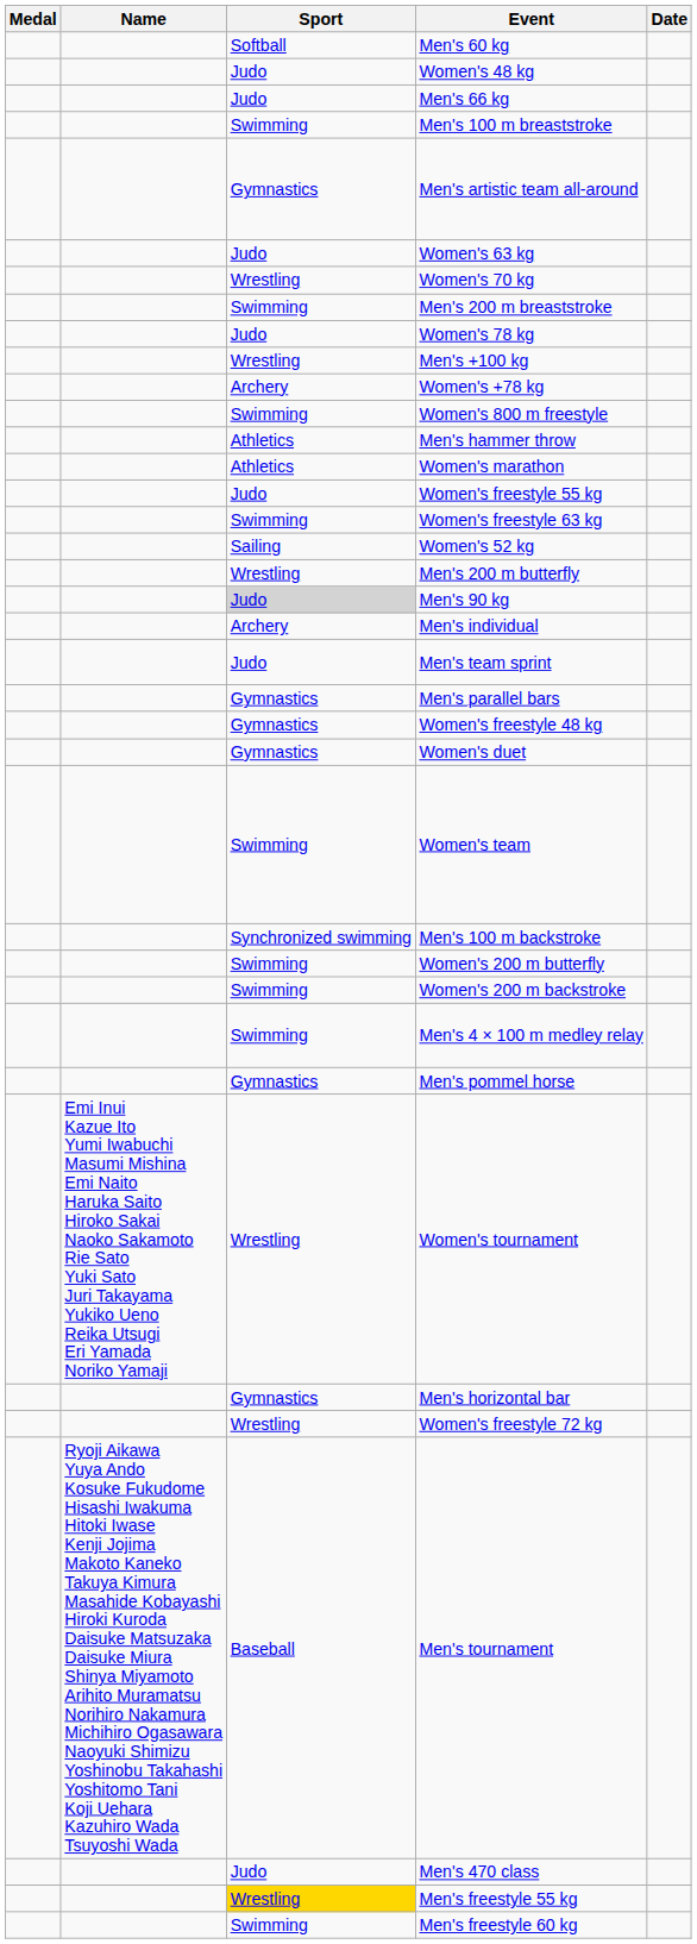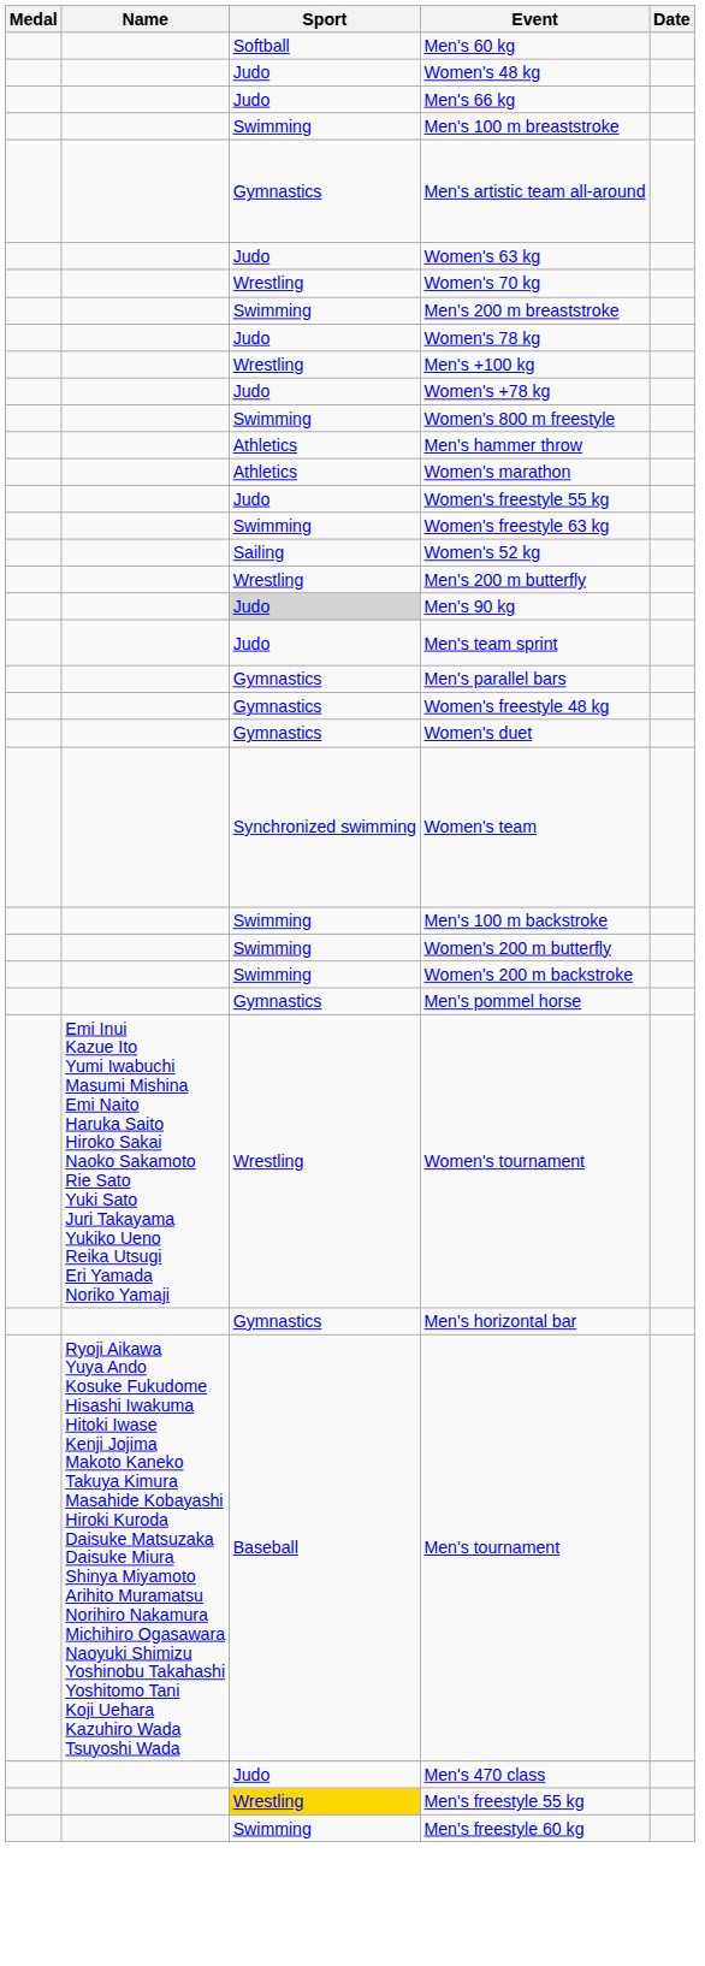 <table class="wikitable sortable" style="font-size:95%">
 <tr>
 <th>Medal</th>
 <th>Name</th>
 <th>Sport</th>
 <th>Event</th>
 <th>Date</th>
 </tr>
 <tr>
 <td></td>
 <td></td>
 <td><a href='#'>Softball</a></td>
 <td><a href='#'>Men's 60 kg</a></td>
 <td></td>
 </tr>
 <tr>
 <td></td>
 <td></td>
 <td><a href='#'>Judo</a></td>
 <td><a href='#'>Women's 48 kg</a></td>
 <td></td>
 </tr>
 <tr>
 <td></td>
 <td></td>
 <td><a href='#'>Judo</a></td>
 <td><a href='#'>Men's 66 kg</a></td>
 <td></td>
 </tr>
 <tr>
 <td></td>
 <td></td>
 <td><a href='#'>Swimming</a></td>
 <td><a href='#'>Men's 100 m breaststroke</a></td>
 <td></td>
 </tr>
 <tr>
 <td></td>
 <td><br><br><br><br><br></td>
 <td><a href='#'>Gymnastics</a></td>
 <td><a href='#'>Men's artistic team all-around</a></td>
 <td></td>
 </tr>
 <tr>
 <td></td>
 <td></td>
 <td><a href='#'>Judo</a></td>
 <td><a href='#'>Women's 63 kg</a></td>
 <td></td>
 </tr>
 <tr>
 <td></td>
 <td></td>
 <td><a href='#'>Wrestling</a></td>
 <td><a href='#'>Women's 70 kg</a></td>
 <td></td>
 </tr>
 <tr>
 <td></td>
 <td></td>
 <td><a href='#'>Swimming</a></td>
 <td><a href='#'>Men's 200 m breaststroke</a></td>
 <td></td>
 </tr>
 <tr>
 <td></td>
 <td></td>
 <td><a href='#'>Judo</a></td>
 <td><a href='#'>Women's 78 kg</a></td>
 <td></td>
 </tr>
 <tr>
 <td></td>
 <td></td>
 <td><a href='#'>Wrestling</a></td>
 <td><a href='#'>Men's +100 kg</a></td>
 <td></td>
 </tr>
 <tr>
 <td></td>
 <td></td>
-<td><a href='#'>Archery</a></td>
+<td><a href='#'>Judo</a></td>
 <td><a href='#'>Women's +78 kg</a></td>
 <td></td>
 </tr>
 <tr>
 <td></td>
 <td></td>
 <td><a href='#'>Swimming</a></td>
 <td><a href='#'>Women's 800 m freestyle</a></td>
 <td></td>
 </tr>
 <tr>
 <td></td>
 <td></td>
 <td><a href='#'>Athletics</a></td>
 <td><a href='#'>Men's hammer throw</a></td>
 <td></td>
 </tr>
 <tr>
 <td></td>
 <td></td>
 <td><a href='#'>Athletics</a></td>
 <td><a href='#'>Women's marathon</a></td>
 <td></td>
 </tr>
 <tr>
 <td></td>
 <td></td>
 <td><a href='#'>Judo</a></td>
 <td><a href='#'>Women's freestyle 55 kg</a></td>
 <td></td>
 </tr>
 <tr>
 <td></td>
 <td></td>
 <td><a href='#'>Swimming</a></td>
 <td><a href='#'>Women's freestyle 63 kg</a></td>
 <td></td>
 </tr>
 <tr>
 <td></td>
 <td></td>
 <td><a href='#'>Sailing</a></td>
 <td><a href='#'>Women's 52 kg</a></td>
 <td></td>
 </tr>
 <tr>
 <td></td>
 <td></td>
 <td><a href='#'>Wrestling</a></td>
 <td><a href='#'>Men's 200 m butterfly</a></td>
 <td></td>
 </tr>
 <tr>
 <td></td>
 <td></td>
 <td style="background: lightgrey;"><a href='#'>Judo</a></td>
 <td><a href='#'>Men's 90 kg</a></td>
 <td></td>
 </tr>
 <tr>
 <td></td>
-<td></td>
-<td><a href='#'>Archery</a></td>
-<td><a href='#'>Men's individual</a></td>
-<td></td>
-</tr>
-<tr>
-<td></td>
 <td><br><br></td>
 <td><a href='#'>Judo</a></td>
 <td><a href='#'>Men's team sprint</a></td>
 <td></td>
 </tr>
 <tr>
 <td></td>
 <td></td>
 <td><a href='#'>Gymnastics</a></td>
 <td><a href='#'>Men's parallel bars</a></td>
 <td></td>
 </tr>
 <tr>
 <td></td>
 <td></td>
 <td><a href='#'>Gymnastics</a></td>
 <td><a href='#'>Women's freestyle 48 kg</a></td>
 <td></td>
 </tr>
 <tr>
 <td></td>
 <td><br></td>
 <td><a href='#'>Gymnastics</a></td>
 <td><a href='#'>Women's duet</a></td>
 <td></td>
 </tr>
 <tr>
 <td></td>
 <td><br><br><br><br><br><br><br><br></td>
-<td><a href='#'>Swimming</a></td>
+<td><a href='#'>Synchronized swimming</a></td>
 <td><a href='#'>Women's team</a></td>
 <td></td>
 </tr>
 <tr>
 <td></td>
 <td></td>
-<td><a href='#'>Synchronized swimming</a></td>
+<td><a href='#'>Swimming</a></td>
 <td><a href='#'>Men's 100 m backstroke</a></td>
 <td></td>
 </tr>
 <tr>
 <td></td>
 <td></td>
 <td><a href='#'>Swimming</a></td>
 <td><a href='#'>Women's 200 m butterfly</a></td>
 <td></td>
 </tr>
 <tr>
 <td></td>
 <td></td>
 <td><a href='#'>Swimming</a></td>
 <td><a href='#'>Women's 200 m backstroke</a></td>
-<td></td>
-</tr>
-<tr>
-<td></td>
-<td><br><br><br></td>
-<td><a href='#'>Swimming</a></td>
-<td><a href='#'>Men's 4 × 100 m medley relay</a></td>
 <td></td>
 </tr>
 <tr>
 <td></td>
 <td></td>
 <td><a href='#'>Gymnastics</a></td>
 <td><a href='#'>Men's pommel horse</a></td>
 <td></td>
 </tr>
 <tr>
 <td></td>
 <td><a href='#'>Emi Inui</a><br><a href='#'>Kazue Ito</a><br><a href='#'>Yumi Iwabuchi</a><br><a href='#'>Masumi Mishina</a><br><a href='#'>Emi Naito</a><br><a href='#'>Haruka Saito</a><br><a href='#'>Hiroko Sakai</a><br><a href='#'>Naoko Sakamoto</a><br><a href='#'>Rie Sato</a><br><a href='#'>Yuki Sato</a><br><a href='#'>Juri Takayama</a><br><a href='#'>Yukiko Ueno</a><br><a href='#'>Reika Utsugi</a><br><a href='#'>Eri Yamada</a><br><a href='#'>Noriko Yamaji</a></td>
 <td><a href='#'>Wrestling</a></td>
 <td><a href='#'>Women's tournament</a></td>
 <td></td>
 </tr>
 <tr>
 <td></td>
 <td></td>
 <td><a href='#'>Gymnastics</a></td>
 <td><a href='#'>Men's horizontal bar</a></td>
-<td></td>
-</tr>
-<tr>
-<td></td>
-<td></td>
-<td><a href='#'>Wrestling</a></td>
-<td><a href='#'>Women's freestyle 72 kg</a></td>
 <td></td>
 </tr>
 <tr>
 <td></td>
 <td><a href='#'>Ryoji Aikawa</a><br><a href='#'>Yuya Ando</a><br><a href='#'>Kosuke Fukudome</a><br><a href='#'>Hisashi Iwakuma</a><br><a href='#'>Hitoki Iwase</a><br><a href='#'>Kenji Jojima</a><br><a href='#'>Makoto Kaneko</a><br><a href='#'>Takuya Kimura</a><br><a href='#'>Masahide Kobayashi</a><br><a href='#'>Hiroki Kuroda</a><br><a href='#'>Daisuke Matsuzaka</a><br><a href='#'>Daisuke Miura</a><br><a href='#'>Shinya Miyamoto</a><br><a href='#'>Arihito Muramatsu</a><br><a href='#'>Norihiro Nakamura</a><br><a href='#'>Michihiro Ogasawara</a><br><a href='#'>Naoyuki Shimizu</a><br><a href='#'>Yoshinobu Takahashi</a><br><a href='#'>Yoshitomo Tani</a><br><a href='#'>Koji Uehara</a><br><a href='#'>Kazuhiro Wada</a><br><a href='#'>Tsuyoshi Wada</a></td>
 <td><a href='#'>Baseball</a></td>
 <td><a href='#'>Men's tournament</a></td>
 <td></td>
 </tr>
 <tr>
 <td></td>
 <td><br></td>
 <td><a href='#'>Judo</a></td>
 <td><a href='#'>Men's 470 class</a></td>
 <td></td>
 </tr>
 <tr>
 <td></td>
 <td></td>
 <td style="background: gold;"><a href='#'>Wrestling</a></td>
 <td><a href='#'>Men's freestyle 55 kg</a></td>
 <td></td>
 </tr>
 <tr>
 <td></td>
 <td></td>
 <td><a href='#'>Swimming</a></td>
 <td><a href='#'>Men's freestyle 60 kg</a></td>
 <td></td>
 </tr>
 </table>
